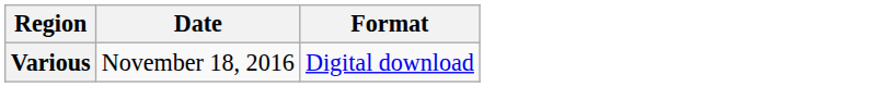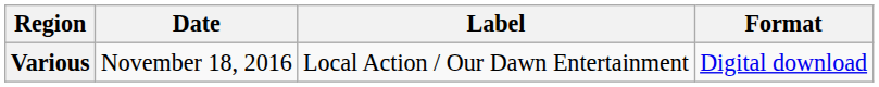 <table class="wikitable plainrowheaders">
 <tr>
 <th>Region</th>
 <th>Date</th>
+<th>Label</th>
 <th>Format</th>
 </tr>
 <tr>
 <th scope="row">Various</th>
 <td>November 18, 2016</td>
+<td>Local Action / Our Dawn Entertainment</td>
 <td><a href='#'>Digital download</a></td>
 </tr>
 </table>
